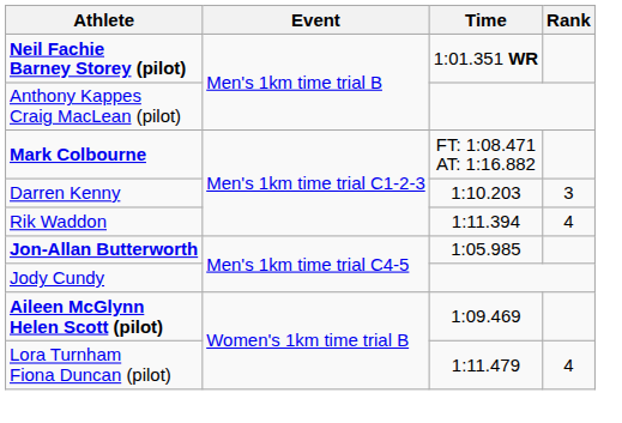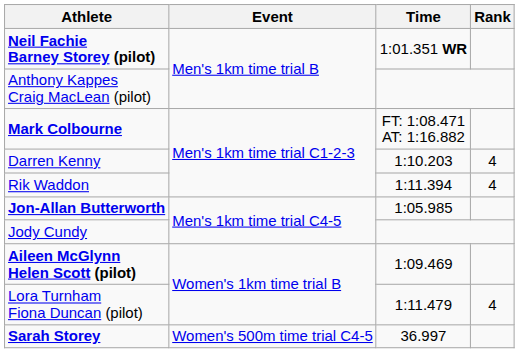 <table class=wikitable style="font-size:90%">
 <tr>
 <th>Athlete</th>
 <th>Event</th>
 <th>Time</th>
 <th>Rank</th>
 </tr>
 <tr>
 <td><strong><a href='#'>Neil Fachie</a><br><a href='#'>Barney Storey</a> (pilot)</strong></td>
 <td rowspan="2"><a href='#'>Men's 1km time trial B</a></td>
 <td align="center">1:01.351 <strong>WR</strong></td>
 <td align="center"></td>
 </tr>
 <tr>
 <td><a href='#'>Anthony Kappes</a><br><a href='#'>Craig MacLean</a> (pilot)</td>
 <td align="center" colspan=2></td>
 </tr>
 <tr>
 <td><strong><a href='#'>Mark Colbourne</a></strong></td>
 <td rowspan="3"><a href='#'>Men's 1km time trial C1-2-3</a></td>
 <td align="center">FT: 1:08.471<br>AT: 1:16.882</td>
 <td align="center"></td>
 </tr>
 <tr>
 <td><a href='#'>Darren Kenny</a></td>
 <td align="center">1:10.203</td>
-<td align="center">3</td>
+<td align="center">4</td>
 </tr>
 <tr>
 <td><a href='#'>Rik Waddon</a></td>
 <td align="center">1:11.394</td>
 <td align="center">4</td>
 </tr>
 <tr>
 <td><strong><a href='#'>Jon-Allan Butterworth</a></strong></td>
 <td rowspan="2"><a href='#'>Men's 1km time trial C4-5</a></td>
 <td align="center">1:05.985</td>
 <td align="center"></td>
 </tr>
 <tr>
 <td><a href='#'>Jody Cundy</a></td>
 <td align="center" colspan=2></td>
 </tr>
 <tr>
 <td><strong><a href='#'>Aileen McGlynn</a><br><a href='#'>Helen Scott</a> (pilot)</strong></td>
 <td rowspan="2"><a href='#'>Women's 1km time trial B</a></td>
 <td align="center">1:09.469</td>
 <td align="center"></td>
 </tr>
 <tr>
 <td><a href='#'>Lora Turnham</a><br><a href='#'>Fiona Duncan</a> (pilot)</td>
 <td align="center">1:11.479</td>
 <td align="center">4</td>
 </tr>
+<tr>
+<td><strong><a href='#'>Sarah Storey</a></strong></td>
+<td><a href='#'>Women's 500m time trial C4-5</a></td>
+<td align="center">36.997</td>
+<td align="center"></td>
+</tr>
 </table>
